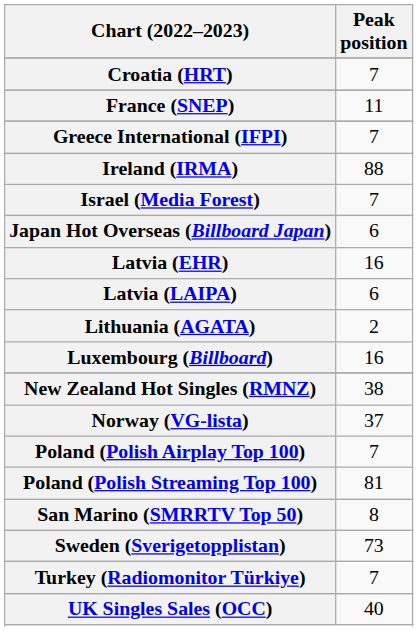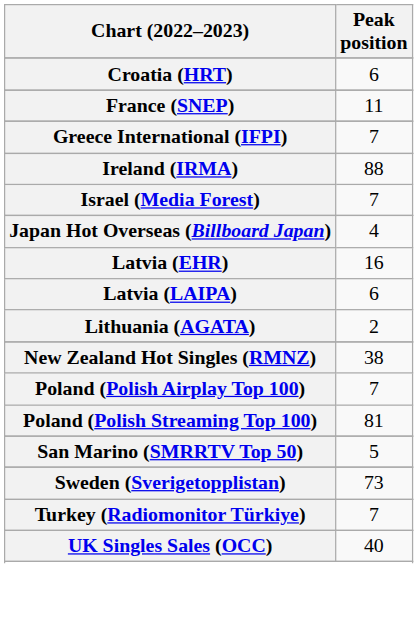 <table class="wikitable sortable plainrowheaders" style="text-align:center">
 <tr>
 <th scope="col">Chart (2022–2023)</th>
 <th scope="col">Peak<br>position</th>
 </tr>
 <tr>
 </tr>
 <tr>
 </tr>
 <tr>
 </tr>
 <tr>
 </tr>
 <tr>
 <th scope="row">Croatia (<a href='#'>HRT</a>)</th>
-<td>7</td>
+<td>6</td>
 </tr>
 <tr>
 </tr>
 <tr>
 </tr>
 <tr>
 </tr>
 <tr>
 <th scope="row">France (<a href='#'>SNEP</a>)</th>
 <td>11</td>
 </tr>
 <tr>
 </tr>
 <tr>
 </tr>
 <tr>
 <th scope="row">Greece International (<a href='#'>IFPI</a>)</th>
 <td>7</td>
 </tr>
 <tr>
 </tr>
 <tr>
 </tr>
 <tr>
 </tr>
 <tr>
 <th scope="row">Ireland (<a href='#'>IRMA</a>)</th>
 <td>88</td>
 </tr>
 <tr>
 <th scope="row">Israel (<a href='#'>Media Forest</a>)</th>
 <td>7</td>
 </tr>
 <tr>
 </tr>
 <tr>
 <th scope="row">Japan Hot Overseas (<em><a href='#'>Billboard Japan</a></em>)</th>
-<td>6</td>
+<td>4</td>
 </tr>
 <tr>
 <th scope="row">Latvia (<a href='#'>EHR</a>)</th>
 <td>16</td>
 </tr>
 <tr>
 <th scope="row">Latvia (<a href='#'>LAIPA</a>)</th>
 <td>6</td>
 </tr>
 <tr>
 <th scope="row">Lithuania (<a href='#'>AGATA</a>)</th>
 <td>2</td>
 </tr>
 <tr>
-<th scope="row">Luxembourg (<em><a href='#'>Billboard</a></em>)</th>
-<td>16</td>
-</tr>
-<tr>
 </tr>
 <tr>
 </tr>
 <tr>
 <th scope="row">New Zealand Hot Singles (<a href='#'>RMNZ</a>)</th>
 <td>38</td>
-</tr>
-<tr>
-<th scope="row">Norway (<a href='#'>VG-lista</a>)</th>
-<td>37</td>
 </tr>
 <tr>
 <th scope="row">Poland (<a href='#'>Polish Airplay Top 100</a>)</th>
 <td>7</td>
 </tr>
 <tr>
 <th scope="row">Poland (<a href='#'>Polish Streaming Top 100</a>)</th>
 <td>81</td>
 </tr>
 <tr>
 </tr>
 <tr>
 <th scope="row">San Marino (<a href='#'>SMRRTV Top 50</a>)</th>
-<td>8</td>
+<td>5</td>
 </tr>
 <tr>
 </tr>
 <tr>
 </tr>
 <tr>
 <th scope="row">Sweden (<a href='#'>Sverigetopplistan</a>)</th>
 <td>73</td>
 </tr>
 <tr>
 </tr>
 <tr>
 <th scope="row">Turkey (<a href='#'>Radiomonitor Türkiye</a>)</th>
 <td>7</td>
 </tr>
 <tr>
 </tr>
 <tr>
 <th scope="row"><a href='#'>UK Singles Sales</a> (<a href='#'>OCC</a>)</th>
 <td>40</td>
 </tr>
 <tr>
 </tr>
 <tr>
 </tr>
 </table>
